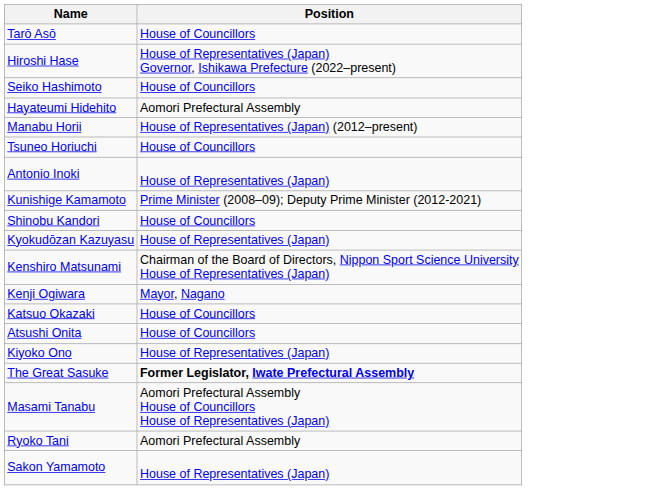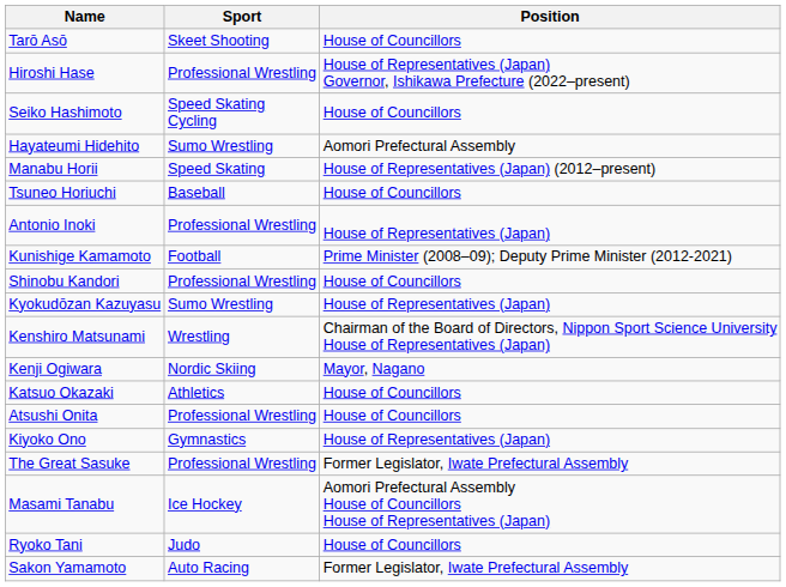 <table class="wikitable sortable">
 <tr>
 <th>Name</th>
+<th>Sport</th>
 <th>Position</th>
 </tr>
 <tr>
 <td data-sort-value="Asō,Tarō"><a href='#'>Tarō Asō</a></td>
+<td><a href='#'>Skeet Shooting</a></td>
 <td><a href='#'>House of Councillors</a></td>
 </tr>
 <tr>
 <td data-sort-value="Hase,Hiroshi"><a href='#'>Hiroshi Hase</a></td>
+<td><a href='#'>Professional Wrestling</a></td>
 <td><a href='#'>House of Representatives (Japan)</a> <br> <a href='#'>Governor</a>, <a href='#'>Ishikawa Prefecture</a> (2022–present)</td>
 </tr>
 <tr>
 <td data-sort-value="Hashimoto,Seiko"><a href='#'>Seiko Hashimoto</a></td>
+<td><a href='#'>Speed Skating</a> <br> <a href='#'>Cycling</a></td>
 <td><a href='#'>House of Councillors</a></td>
 </tr>
 <tr>
 <td data-sort-value="Hidehito,Hayateumi"><a href='#'>Hayateumi Hidehito</a></td>
+<td><a href='#'>Sumo Wrestling</a></td>
 <td>Aomori Prefectural Assembly</td>
 </tr>
 <tr>
 <td data-sort-value="Horii,Manabu"><a href='#'>Manabu Horii</a></td>
+<td><a href='#'>Speed Skating</a></td>
 <td><a href='#'>House of Representatives (Japan)</a> (2012–present)</td>
 </tr>
 <tr>
 <td data-sort-value="Horiuchi,Tsuneo"><a href='#'>Tsuneo Horiuchi</a></td>
+<td><a href='#'>Baseball</a></td>
 <td><a href='#'>House of Councillors</a></td>
 </tr>
 <tr>
 <td data-sort-value="Inoki,Antonio"><a href='#'>Antonio Inoki</a></td>
+<td><a href='#'>Professional Wrestling</a></td>
 <td><br><a href='#'>House of Representatives (Japan)</a></td>
 </tr>
 <tr>
 <td data-sort-value="Kamamoto,Kunishige"><a href='#'>Kunishige Kamamoto</a></td>
+<td><a href='#'>Football</a></td>
 <td><a href='#'>Prime Minister</a> (2008–09); Deputy Prime Minister (2012-2021)</td>
 </tr>
 <tr>
 <td data-sort-value="Kandori,Shinobu"><a href='#'>Shinobu Kandori</a></td>
+<td><a href='#'>Professional Wrestling</a></td>
 <td><a href='#'>House of Councillors</a></td>
 </tr>
 <tr>
 <td data-sort-value="Kazuyasu,Kyokudōzan"><a href='#'>Kyokudōzan Kazuyasu</a></td>
+<td><a href='#'>Sumo Wrestling</a></td>
 <td><a href='#'>House of Representatives (Japan)</a></td>
 </tr>
 <tr>
 <td data-sort-value="Matsunami,Kenshiro"><a href='#'>Kenshiro Matsunami</a></td>
+<td><a href='#'>Wrestling</a></td>
 <td>Chairman of the Board of Directors, <a href='#'>Nippon Sport Science University</a> <br> <a href='#'>House of Representatives (Japan)</a></td>
 </tr>
 <tr>
 <td data-sort-value="Ogiwara,Kenji"><a href='#'>Kenji Ogiwara</a></td>
+<td><a href='#'>Nordic Skiing</a></td>
 <td><a href='#'>Mayor</a>, <a href='#'>Nagano</a></td>
 </tr>
 <tr>
 <td data-sort-value="Okazaki,Katsuo"><a href='#'>Katsuo Okazaki</a></td>
+<td><a href='#'>Athletics</a></td>
 <td><a href='#'>House of Councillors</a></td>
 </tr>
 <tr>
 <td data-sort-value="Onita,Atsushi"><a href='#'>Atsushi Onita</a></td>
+<td><a href='#'>Professional Wrestling</a></td>
 <td><a href='#'>House of Councillors</a></td>
 </tr>
 <tr>
 <td data-sort-value="Ono,Kiyoko"><a href='#'>Kiyoko Ono</a></td>
+<td><a href='#'>Gymnastics</a></td>
 <td><a href='#'>House of Representatives (Japan)</a></td>
 </tr>
 <tr>
 <td data-sort-value="Sasuke,The Great"><a href='#'>The Great Sasuke</a></td>
-<td><strong>Former Legislator, <a href='#'>Iwate Prefectural Assembly</a></strong></td>
+<td><a href='#'>Professional Wrestling</a></td>
+<td>Former Legislator, <a href='#'>Iwate Prefectural Assembly</a></td>
 </tr>
 <tr>
 <td data-sort-value="Tanabu,Masami"><a href='#'>Masami Tanabu</a></td>
+<td><a href='#'>Ice Hockey</a></td>
 <td>Aomori Prefectural Assembly <br> <a href='#'>House of Councillors</a> <br> <a href='#'>House of Representatives (Japan)</a></td>
 </tr>
 <tr>
 <td data-sort-value="Tani,Ryoko"><a href='#'>Ryoko Tani</a></td>
-<td>Aomori Prefectural Assembly</td>
+<td><a href='#'>Judo</a></td>
+<td><a href='#'>House of Councillors</a></td>
 </tr>
 <tr>
 <td data-sort-value="Sakon,Yamamoto"><a href='#'>Sakon Yamamoto</a></td>
-<td><br><a href='#'>House of Representatives (Japan)</a></td>
+<td><a href='#'>Auto Racing</a></td>
+<td>Former Legislator, <a href='#'>Iwate Prefectural Assembly</a></td>
 </tr>
 </table>
